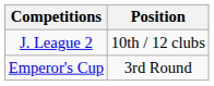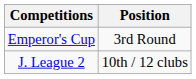 <table class="wikitable" style="text-align:center;">
 <tr>
 <th>Competitions</th>
 <th>Position</th>
 </tr>
 <tr>
+<td><a href='#'>Emperor's Cup</a></td>
+<td>3rd Round</td>
+</tr>
+<tr>
 <td><a href='#'>J. League 2</a></td>
 <td>10th / 12 clubs</td>
 </tr>
-<tr>
-<td><a href='#'>Emperor's Cup</a></td>
-<td>3rd Round</td>
-</tr>
 </table>
